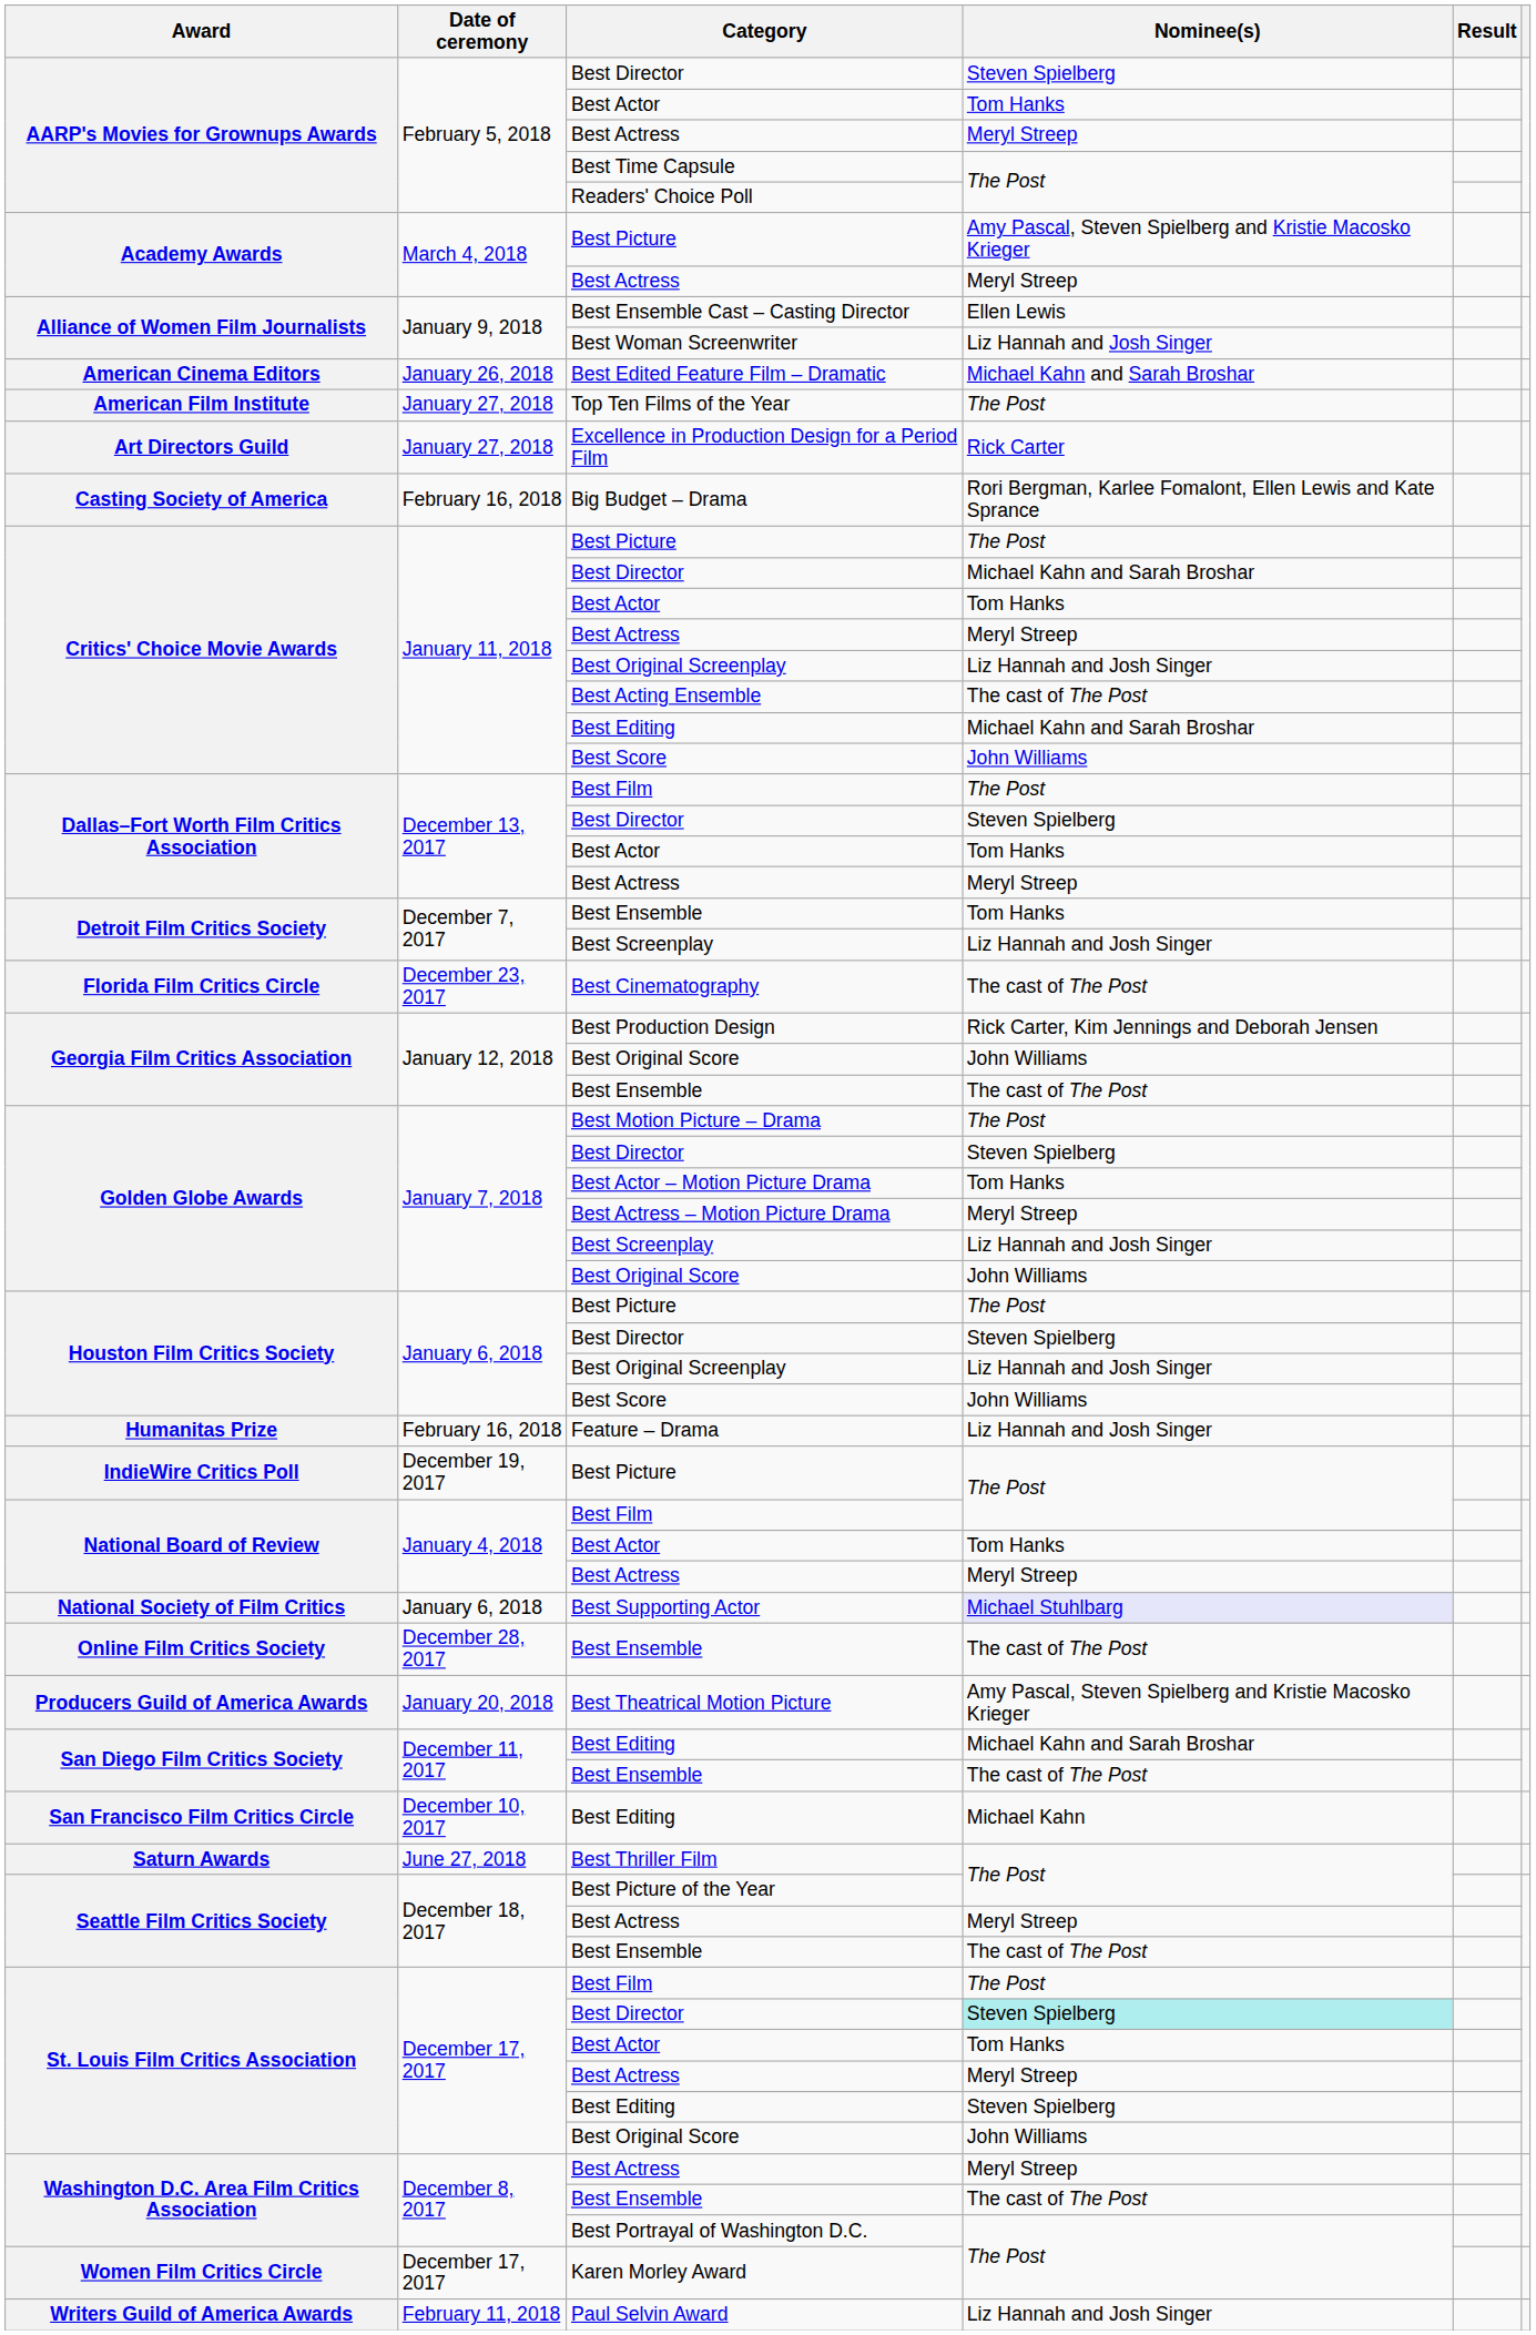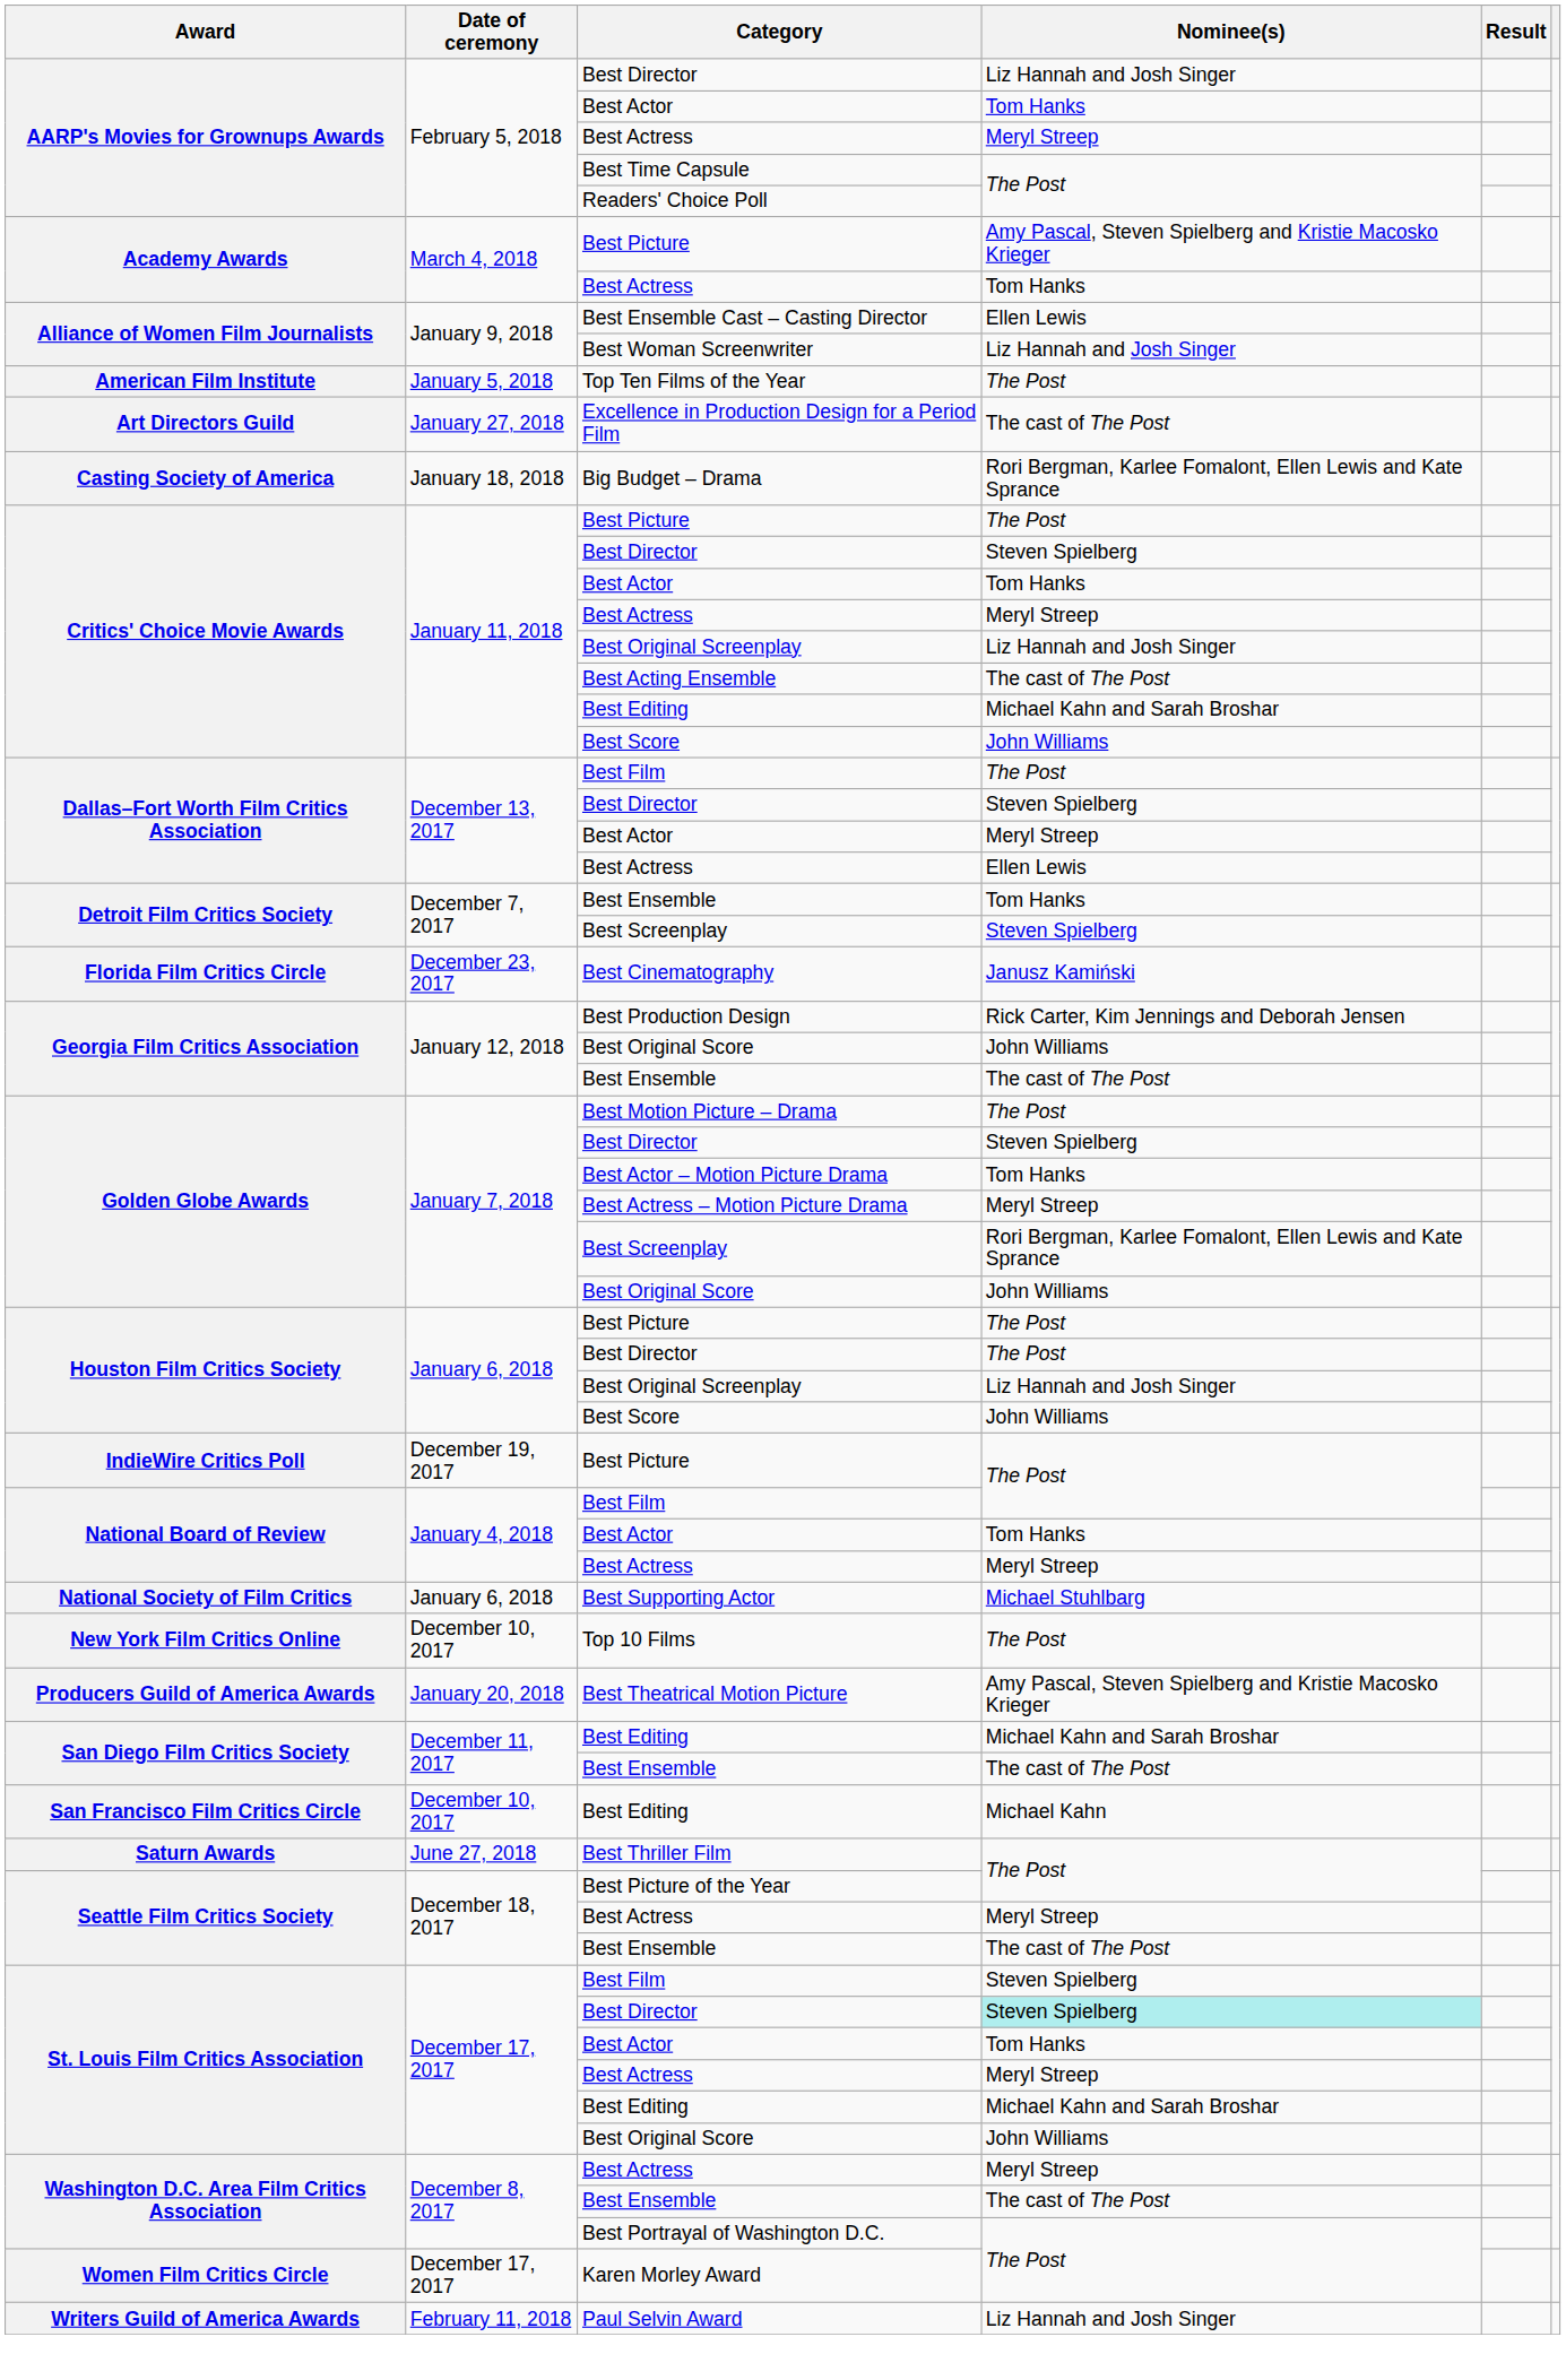 <table class="wikitable sortable plainrowheaders" style="width: 99%;">
 <tr>
 <th scope="col">Award</th>
 <th scope="col">Date of ceremony</th>
 <th scope="col">Category</th>
 <th scope="col">Nominee(s)</th>
 <th scope="col">Result</th>
 <th scope="col" class="unsortable"></th>
 </tr>
 <tr>
 <th scope="row" rowspan="5"><a href='#'>AARP's Movies for Grownups Awards</a></th>
 <td rowspan="5">February 5, 2018</td>
 <td>Best Director</td>
-<td><a href='#'>Steven Spielberg</a></td>
+<td>Liz Hannah and Josh Singer</td>
 <td></td>
 <td rowspan="5" style="text-align:center;"><br></td>
 </tr>
 <tr>
 <td>Best Actor</td>
 <td><a href='#'>Tom Hanks</a></td>
 <td></td>
 </tr>
 <tr>
 <td>Best Actress</td>
 <td><a href='#'>Meryl Streep</a></td>
 <td></td>
 </tr>
 <tr>
 <td>Best Time Capsule</td>
 <td rowspan="2"><em>The Post</em></td>
 <td></td>
 </tr>
 <tr>
 <td>Readers' Choice Poll</td>
 <td></td>
 </tr>
 <tr>
 <th scope="row" rowspan="2"><a href='#'>Academy Awards</a></th>
 <td rowspan="2"><a href='#'>March 4, 2018</a></td>
 <td><a href='#'>Best Picture</a></td>
 <td><a href='#'>Amy Pascal</a>, Steven Spielberg and <a href='#'>Kristie Macosko Krieger</a></td>
 <td></td>
 <td rowspan="2" style="text-align:center;"><br></td>
 </tr>
 <tr>
 <td><a href='#'>Best Actress</a></td>
-<td>Meryl Streep</td>
+<td>Tom Hanks</td>
 <td></td>
 </tr>
 <tr>
 <th scope="row" rowspan="2"><a href='#'>Alliance of Women Film Journalists</a></th>
 <td rowspan="2">January 9, 2018</td>
 <td>Best Ensemble Cast – Casting Director</td>
 <td>Ellen Lewis</td>
 <td></td>
 <td rowspan="2" style="text-align:center;"></td>
 </tr>
 <tr>
 <td>Best Woman Screenwriter</td>
 <td>Liz Hannah and <a href='#'>Josh Singer</a></td>
 <td></td>
 </tr>
 <tr>
-<th scope="row"><a href='#'>American Cinema Editors</a></th>
-<td><a href='#'>January 26, 2018</a></td>
-<td><a href='#'>Best Edited Feature Film – Dramatic</a></td>
-<td><a href='#'>Michael Kahn</a> and <a href='#'>Sarah Broshar</a></td>
-<td></td>
-<td style="text-align:center;"></td>
-</tr>
-<tr>
 <th scope="row"><a href='#'>American Film Institute</a></th>
-<td><a href='#'>January 27, 2018</a></td>
+<td><a href='#'>January 5, 2018</a></td>
 <td>Top Ten Films of the Year</td>
 <td><em>The Post</em></td>
 <td></td>
 <td style="text-align:center;"></td>
 </tr>
 <tr>
 <th scope="row"><a href='#'>Art Directors Guild</a></th>
 <td><a href='#'>January 27, 2018</a></td>
 <td><a href='#'>Excellence in Production Design for a Period Film</a></td>
-<td><a href='#'>Rick Carter</a></td>
+<td>The cast of <em>The Post</em></td>
 <td></td>
 <td style="text-align:center;"></td>
 </tr>
 <tr>
 <th scope="row"><a href='#'>Casting Society of America</a></th>
-<td>February 16, 2018</td>
+<td>January 18, 2018</td>
 <td>Big Budget – Drama</td>
 <td>Rori Bergman, Karlee Fomalont, Ellen Lewis and Kate Sprance</td>
 <td></td>
 <td style="text-align:center;"></td>
 </tr>
 <tr>
 <th scope="row" rowspan="8"><a href='#'>Critics' Choice Movie Awards</a></th>
 <td rowspan="8"><a href='#'>January 11, 2018</a></td>
 <td><a href='#'>Best Picture</a></td>
 <td><em>The Post</em></td>
 <td></td>
 <td rowspan="8" style="text-align:center;"></td>
 </tr>
 <tr>
 <td><a href='#'>Best Director</a></td>
-<td>Michael Kahn and Sarah Broshar</td>
+<td>Steven Spielberg</td>
 <td></td>
 </tr>
 <tr>
 <td><a href='#'>Best Actor</a></td>
 <td>Tom Hanks</td>
 <td></td>
 </tr>
 <tr>
 <td><a href='#'>Best Actress</a></td>
 <td>Meryl Streep</td>
 <td></td>
 </tr>
 <tr>
 <td><a href='#'>Best Original Screenplay</a></td>
 <td>Liz Hannah and Josh Singer</td>
 <td></td>
 </tr>
 <tr>
 <td><a href='#'>Best Acting Ensemble</a></td>
 <td>The cast of <em>The Post</em></td>
 <td></td>
 </tr>
 <tr>
 <td><a href='#'>Best Editing</a></td>
 <td>Michael Kahn and Sarah Broshar</td>
 <td></td>
 </tr>
 <tr>
 <td><a href='#'>Best Score</a></td>
 <td><a href='#'>John Williams</a></td>
 <td></td>
 </tr>
 <tr>
 <th scope="row" rowspan="4"><a href='#'>Dallas–Fort Worth Film Critics Association</a></th>
 <td rowspan="4"><a href='#'>December 13, 2017</a></td>
 <td><a href='#'>Best Film</a></td>
 <td><em>The Post</em></td>
 <td></td>
 <td rowspan="4" style="text-align:center;"></td>
 </tr>
 <tr>
 <td><a href='#'>Best Director</a></td>
 <td>Steven Spielberg</td>
 <td></td>
 </tr>
 <tr>
 <td>Best Actor</td>
-<td>Tom Hanks</td>
+<td>Meryl Streep</td>
 <td></td>
 </tr>
 <tr>
 <td>Best Actress</td>
-<td>Meryl Streep</td>
+<td>Ellen Lewis</td>
 <td></td>
 </tr>
 <tr>
 <th scope="row" rowspan="2"><a href='#'>Detroit Film Critics Society</a></th>
 <td rowspan="2">December 7, 2017</td>
 <td>Best Ensemble</td>
 <td>Tom Hanks</td>
 <td></td>
 <td rowspan="2" style="text-align:center;"></td>
 </tr>
 <tr>
 <td>Best Screenplay</td>
-<td>Liz Hannah and Josh Singer</td>
+<td><a href='#'>Steven Spielberg</a></td>
 <td></td>
 </tr>
 <tr>
 <th scope="row"><a href='#'>Florida Film Critics Circle</a></th>
 <td><a href='#'>December 23, 2017</a></td>
 <td><a href='#'>Best Cinematography</a></td>
-<td>The cast of <em>The Post</em></td>
+<td><a href='#'>Janusz Kamiński</a></td>
 <td></td>
 <td style="text-align:center;"><br></td>
 </tr>
 <tr>
 <th scope="row" rowspan="3"><a href='#'>Georgia Film Critics Association</a></th>
 <td rowspan="3">January 12, 2018</td>
 <td>Best Production Design</td>
 <td>Rick Carter, Kim Jennings and Deborah Jensen</td>
 <td></td>
 <td rowspan="3" style="text-align:center;"></td>
 </tr>
 <tr>
 <td>Best Original Score</td>
 <td>John Williams</td>
 <td></td>
 </tr>
 <tr>
 <td>Best Ensemble</td>
 <td>The cast of <em>The Post</em></td>
 <td></td>
 </tr>
 <tr>
 <th scope="row" rowspan="6"><a href='#'>Golden Globe Awards</a></th>
 <td rowspan="6"><a href='#'>January 7, 2018</a></td>
 <td><a href='#'>Best Motion Picture – Drama</a></td>
 <td><em>The Post</em></td>
 <td></td>
 <td rowspan="6" style="text-align:center;"></td>
 </tr>
 <tr>
 <td><a href='#'>Best Director</a></td>
 <td>Steven Spielberg</td>
 <td></td>
 </tr>
 <tr>
 <td><a href='#'>Best Actor – Motion Picture Drama</a></td>
 <td>Tom Hanks</td>
 <td></td>
 </tr>
 <tr>
 <td><a href='#'>Best Actress – Motion Picture Drama</a></td>
 <td>Meryl Streep</td>
 <td></td>
 </tr>
 <tr>
 <td><a href='#'>Best Screenplay</a></td>
-<td>Liz Hannah and Josh Singer</td>
+<td>Rori Bergman, Karlee Fomalont, Ellen Lewis and Kate Sprance</td>
 <td></td>
 </tr>
 <tr>
 <td><a href='#'>Best Original Score</a></td>
 <td>John Williams</td>
 <td></td>
 </tr>
 <tr>
 <th scope="row" rowspan="4"><a href='#'>Houston Film Critics Society</a></th>
 <td rowspan="4"><a href='#'>January 6, 2018</a></td>
 <td>Best Picture</td>
 <td><em>The Post</em></td>
 <td></td>
 <td rowspan="4" style="text-align:center;"></td>
 </tr>
 <tr>
 <td>Best Director</td>
-<td>Steven Spielberg</td>
+<td><em>The Post</em></td>
 <td></td>
 </tr>
 <tr>
 <td>Best Original Screenplay</td>
 <td>Liz Hannah and Josh Singer</td>
 <td></td>
 </tr>
 <tr>
 <td>Best Score</td>
 <td>John Williams</td>
 <td></td>
-</tr>
-<tr>
-<th scope="row"><a href='#'>Humanitas Prize</a></th>
-<td>February 16, 2018</td>
-<td>Feature – Drama</td>
-<td>Liz Hannah and Josh Singer</td>
-<td></td>
-<td style="text-align:center;"></td>
 </tr>
 <tr>
 <th scope="row"><a href='#'>IndieWire Critics Poll</a></th>
 <td>December 19, 2017</td>
 <td>Best Picture</td>
 <td rowspan="2"><em>The Post</em></td>
 <td></td>
 <td style="text-align:center;"></td>
 </tr>
 <tr>
 <th scope="row" rowspan="3"><a href='#'>National Board of Review</a></th>
 <td rowspan="3"><a href='#'>January 4, 2018</a></td>
 <td><a href='#'>Best Film</a></td>
 <td></td>
 <td rowspan="3" style="text-align: center;"><br></td>
 </tr>
 <tr>
 <td><a href='#'>Best Actor</a></td>
 <td>Tom Hanks</td>
 <td></td>
 </tr>
 <tr>
 <td><a href='#'>Best Actress</a></td>
 <td>Meryl Streep</td>
 <td></td>
 </tr>
 <tr>
 <th scope="row"><a href='#'>National Society of Film Critics</a></th>
 <td>January 6, 2018</td>
 <td><a href='#'>Best Supporting Actor</a></td>
-<td style="background: lavender;"><a href='#'>Michael Stuhlbarg</a></td>
+<td><a href='#'>Michael Stuhlbarg</a></td>
 <td></td>
 <td style="text-align:center;"></td>
 </tr>
 <tr>
-<th scope="row"><a href='#'>Online Film Critics Society</a></th>
-<td><a href='#'>December 28, 2017</a></td>
-<td><a href='#'>Best Ensemble</a></td>
-<td>The cast of <em>The Post</em></td>
+<th scope="row"><a href='#'>New York Film Critics Online</a></th>
+<td>December 10, 2017</td>
+<td>Top 10 Films</td>
+<td><em>The Post</em></td>
 <td></td>
-<td style="text-align:center;"><br></td>
+<td style="text-align:center;"></td>
 </tr>
 <tr>
 <th scope="row"><a href='#'>Producers Guild of America Awards</a></th>
 <td><a href='#'>January 20, 2018</a></td>
 <td><a href='#'>Best Theatrical Motion Picture</a></td>
 <td>Amy Pascal, Steven Spielberg and Kristie Macosko Krieger</td>
 <td></td>
 <td style="text-align:center;"></td>
 </tr>
 <tr>
 <th scope="row" rowspan="2"><a href='#'>San Diego Film Critics Society</a></th>
 <td rowspan="2"><a href='#'>December 11, 2017</a></td>
 <td><a href='#'>Best Editing</a></td>
 <td>Michael Kahn and Sarah Broshar</td>
 <td></td>
 <td rowspan="2" style="text-align:center;"></td>
 </tr>
 <tr>
 <td><a href='#'>Best Ensemble</a></td>
 <td>The cast of <em>The Post</em></td>
 <td></td>
 </tr>
 <tr>
 <th scope="row"><a href='#'>San Francisco Film Critics Circle</a></th>
 <td><a href='#'>December 10, 2017</a></td>
 <td>Best Editing</td>
 <td>Michael Kahn</td>
 <td></td>
 <td style="text-align:center;"></td>
 </tr>
 <tr>
 <th scope="row"><a href='#'>Saturn Awards</a></th>
 <td><a href='#'>June 27, 2018</a></td>
 <td><a href='#'>Best Thriller Film</a></td>
 <td rowspan="2"><em>The Post</em></td>
 <td></td>
 <td style="text-align:center;"><br></td>
 </tr>
 <tr>
 <th scope="row" rowspan="3"><a href='#'>Seattle Film Critics Society</a></th>
 <td rowspan="3">December 18, 2017</td>
 <td>Best Picture of the Year</td>
 <td></td>
 <td rowspan="3" style="text-align:center;"></td>
 </tr>
 <tr>
 <td>Best Actress</td>
 <td>Meryl Streep</td>
 <td></td>
 </tr>
 <tr>
 <td>Best Ensemble</td>
 <td>The cast of <em>The Post</em></td>
 <td></td>
 </tr>
 <tr>
 <th scope="row" rowspan="6"><a href='#'>St. Louis Film Critics Association</a></th>
 <td rowspan="6"><a href='#'>December 17, 2017</a></td>
 <td><a href='#'>Best Film</a></td>
-<td><em>The Post</em></td>
+<td>Steven Spielberg</td>
 <td></td>
 <td rowspan="6" style="text-align:center;"></td>
 </tr>
 <tr>
 <td><a href='#'>Best Director</a></td>
 <td style="background: paleturquoise;">Steven Spielberg</td>
 <td></td>
 </tr>
 <tr>
 <td><a href='#'>Best Actor</a></td>
 <td>Tom Hanks</td>
 <td></td>
 </tr>
 <tr>
 <td><a href='#'>Best Actress</a></td>
 <td>Meryl Streep</td>
 <td></td>
 </tr>
 <tr>
 <td>Best Editing</td>
-<td>Steven Spielberg</td>
+<td>Michael Kahn and Sarah Broshar</td>
 <td></td>
 </tr>
 <tr>
 <td>Best Original Score</td>
 <td>John Williams</td>
 <td></td>
 </tr>
 <tr>
 <th scope="row" rowspan="3"><a href='#'>Washington D.C. Area Film Critics Association</a></th>
 <td rowspan="3"><a href='#'>December 8, 2017</a></td>
 <td><a href='#'>Best Actress</a></td>
 <td>Meryl Streep</td>
 <td></td>
 <td rowspan="3" style="text-align:center;"></td>
 </tr>
 <tr>
 <td><a href='#'>Best Ensemble</a></td>
 <td>The cast of <em>The Post</em></td>
 <td></td>
 </tr>
 <tr>
 <td>Best Portrayal of Washington D.C.</td>
 <td rowspan="2"><em>The Post</em></td>
 <td></td>
 </tr>
 <tr>
 <th scope="row"><a href='#'>Women Film Critics Circle</a></th>
 <td>December 17, 2017</td>
 <td>Karen Morley Award</td>
 <td></td>
 <td style="text-align:center;"><br></td>
 </tr>
 <tr>
 <th scope="row"><a href='#'>Writers Guild of America Awards</a></th>
 <td><a href='#'>February 11, 2018</a></td>
 <td><a href='#'>Paul Selvin Award</a></td>
 <td>Liz Hannah and Josh Singer</td>
 <td></td>
 <td style="text-align:center;"></td>
 </tr>
 </table>
